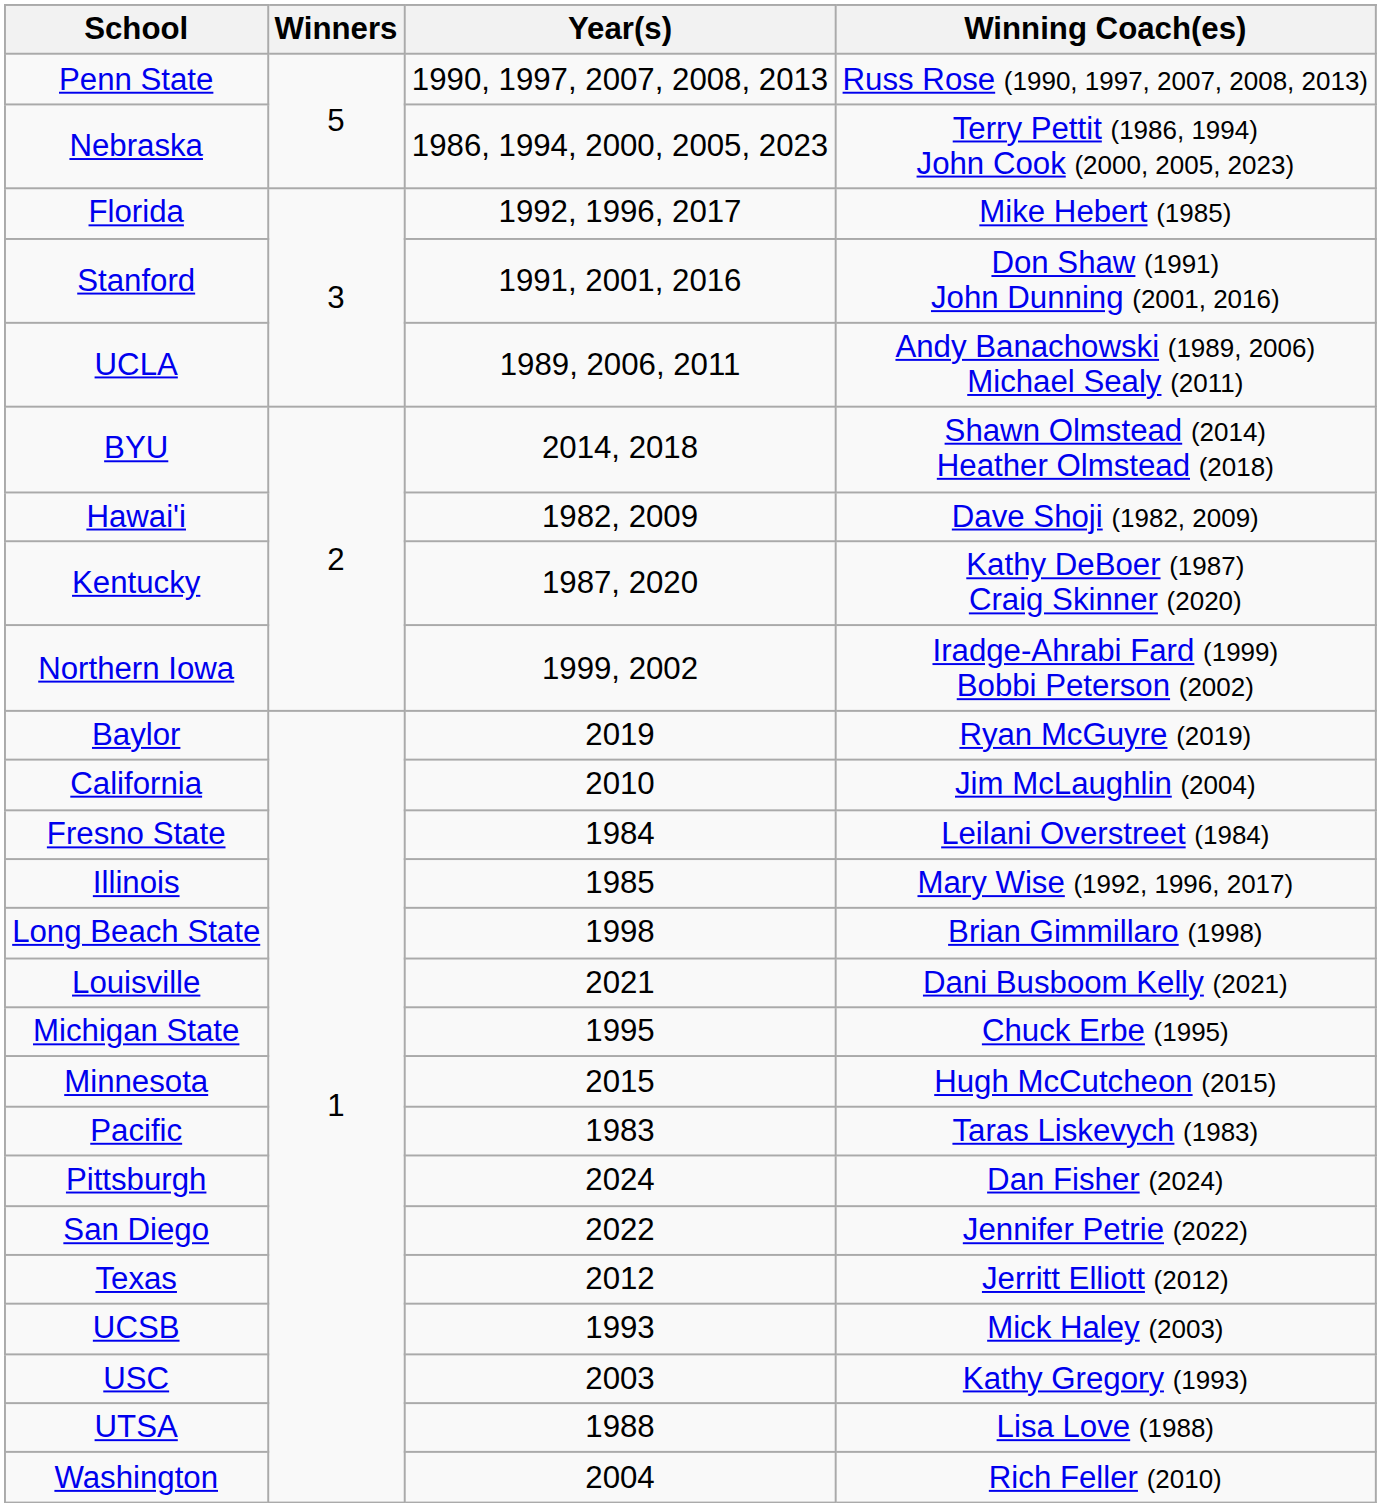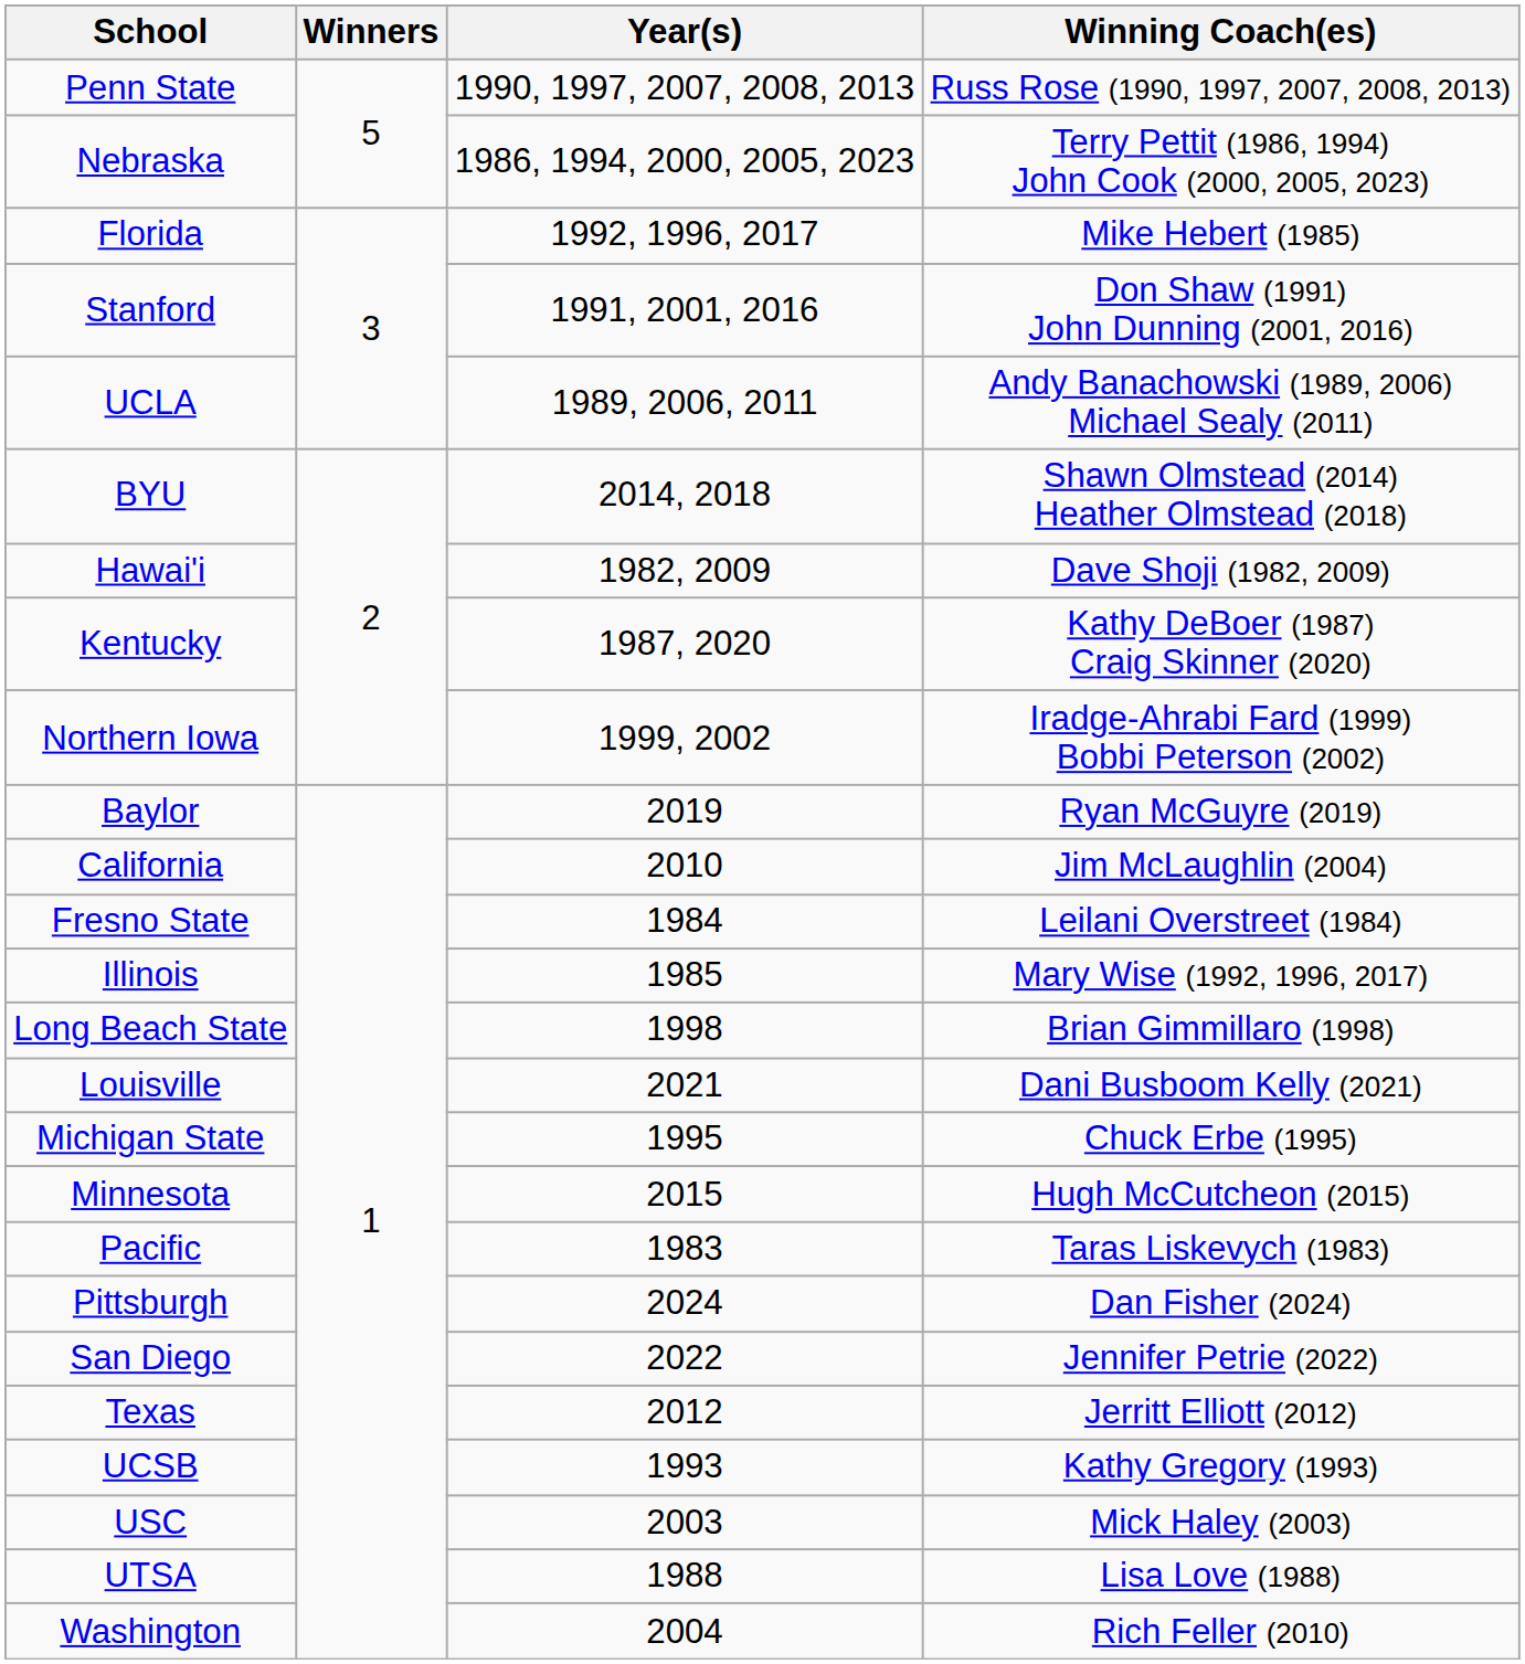 <table class="wikitable sortable" style="text-align:center;" width="auto">
 <tr>
 <th>School</th>
 <th>Winners</th>
 <th>Year(s)</th>
 <th>Winning Coach(es)</th>
 </tr>
 <tr>
 <td><a href='#'>Penn State</a></td>
 <td rowspan="2">5</td>
 <td>1990, 1997, 2007, 2008, 2013</td>
 <td><a href='#'>Russ Rose</a> <small>(1990, 1997, 2007, 2008, 2013)</small></td>
 </tr>
 <tr>
 <td><a href='#'>Nebraska</a></td>
 <td>1986, 1994, 2000, 2005, 2023</td>
 <td><a href='#'>Terry Pettit</a> <small>(1986, 1994)</small><br><a href='#'>John Cook</a> <small> (2000, 2005, 2023)</small></td>
 </tr>
 <tr>
 <td><a href='#'>Florida</a></td>
 <td rowspan="3">3</td>
 <td>1992, 1996, 2017</td>
 <td><a href='#'>Mike Hebert</a> <small>(1985)</small></td>
 </tr>
 <tr>
 <td><a href='#'>Stanford</a></td>
 <td>1991, 2001, 2016</td>
 <td><a href='#'>Don Shaw</a> <small>(1991)</small><br><a href='#'>John Dunning</a> <small> (2001, 2016)</small></td>
 </tr>
 <tr>
 <td><a href='#'>UCLA</a></td>
 <td>1989, 2006, 2011</td>
 <td><a href='#'>Andy Banachowski</a> <small>(1989, 2006)</small><br><a href='#'>Michael Sealy</a> <small> (2011)</small></td>
 </tr>
 <tr>
 <td><a href='#'>BYU</a></td>
 <td rowspan="4">2</td>
 <td>2014, 2018</td>
 <td><a href='#'>Shawn Olmstead</a> <small>(2014)</small><br><a href='#'>Heather Olmstead</a> <small> (2018)</small></td>
 </tr>
 <tr>
 <td><a href='#'>Hawai'i</a></td>
 <td>1982, 2009</td>
 <td><a href='#'>Dave Shoji</a> <small>(1982, 2009)</small></td>
 </tr>
 <tr>
 <td><a href='#'>Kentucky</a></td>
 <td>1987, 2020</td>
 <td><a href='#'>Kathy DeBoer</a> <small>(1987)</small><br><a href='#'>Craig Skinner</a> <small> (2020)</small></td>
 </tr>
 <tr>
 <td><a href='#'>Northern Iowa</a></td>
 <td>1999, 2002</td>
 <td><a href='#'>Iradge-Ahrabi Fard</a> <small>(1999)</small><br><a href='#'>Bobbi Peterson</a> <small> (2002)</small></td>
 </tr>
 <tr>
 <td><a href='#'>Baylor</a></td>
 <td rowspan="16">1</td>
 <td>2019</td>
 <td><a href='#'>Ryan McGuyre</a> <small>(2019)</small></td>
 </tr>
 <tr>
 <td><a href='#'>California</a></td>
 <td>2010</td>
 <td><a href='#'>Jim McLaughlin</a> <small>(2004)</small></td>
 </tr>
 <tr>
 <td><a href='#'>Fresno State</a></td>
 <td>1984</td>
 <td><a href='#'>Leilani Overstreet</a> <small>(1984)</small></td>
 </tr>
 <tr>
 <td><a href='#'>Illinois</a></td>
 <td>1985</td>
 <td><a href='#'>Mary Wise</a> <small>(1992, 1996, 2017)</small></td>
 </tr>
 <tr>
 <td><a href='#'>Long Beach State</a></td>
 <td>1998</td>
 <td><a href='#'>Brian Gimmillaro</a> <small>(1998)</small></td>
 </tr>
 <tr>
 <td><a href='#'>Louisville</a></td>
 <td>2021</td>
 <td><a href='#'>Dani Busboom Kelly</a> <small>(2021)</small></td>
 </tr>
 <tr>
 <td><a href='#'>Michigan State</a></td>
 <td>1995</td>
 <td><a href='#'>Chuck Erbe</a> <small>(1995)</small></td>
 </tr>
 <tr>
 <td><a href='#'>Minnesota</a></td>
 <td>2015</td>
 <td><a href='#'>Hugh McCutcheon</a> <small>(2015)</small></td>
 </tr>
 <tr>
 <td><a href='#'>Pacific</a></td>
 <td>1983</td>
 <td><a href='#'>Taras Liskevych</a> <small>(1983)</small></td>
 </tr>
 <tr>
 <td><a href='#'>Pittsburgh</a></td>
 <td>2024</td>
 <td><a href='#'>Dan Fisher</a> <small>(2024)</small></td>
 </tr>
 <tr>
 <td><a href='#'>San Diego</a></td>
 <td>2022</td>
 <td><a href='#'>Jennifer Petrie</a> <small>(2022)</small></td>
 </tr>
 <tr>
 <td><a href='#'>Texas</a></td>
 <td>2012</td>
 <td><a href='#'>Jerritt Elliott</a> <small>(2012)</small></td>
 </tr>
 <tr>
 <td><a href='#'>UCSB</a></td>
 <td>1993</td>
-<td><a href='#'>Mick Haley</a> <small>(2003)</small></td>
+<td><a href='#'>Kathy Gregory</a> <small>(1993)</small></td>
 </tr>
 <tr>
 <td><a href='#'>USC</a></td>
 <td>2003</td>
-<td><a href='#'>Kathy Gregory</a> <small>(1993)</small></td>
+<td><a href='#'>Mick Haley</a> <small>(2003)</small></td>
 </tr>
 <tr>
 <td><a href='#'>UTSA</a></td>
 <td>1988</td>
 <td><a href='#'>Lisa Love</a> <small>(1988)</small></td>
 </tr>
 <tr>
 <td><a href='#'>Washington</a></td>
 <td>2004</td>
 <td><a href='#'>Rich Feller</a> <small>(2010)</small></td>
 </tr>
 </table>
